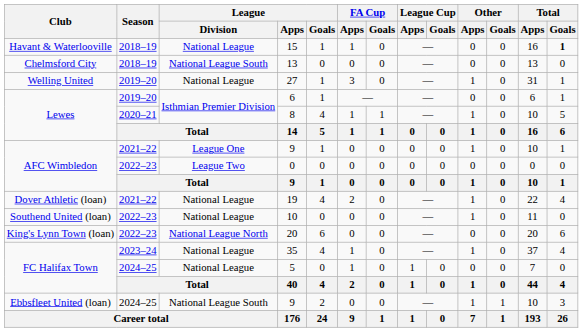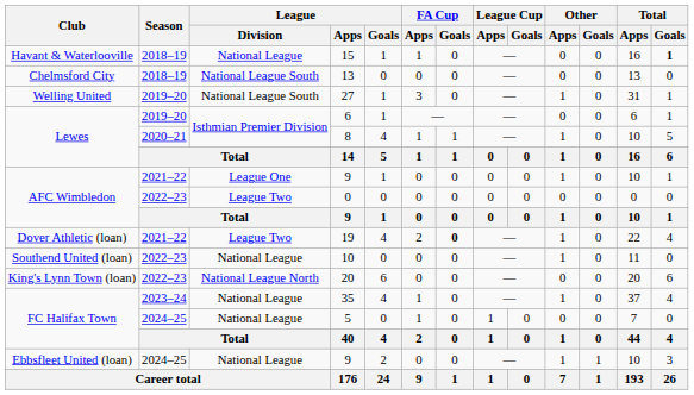 <table class="wikitable" style="text-align: center">
 <tr>
 <th rowspan="2">Club</th>
 <th rowspan="2">Season</th>
 <th colspan="3">League</th>
 <th colspan="2"><a href='#'>FA Cup</a></th>
 <th colspan="2">League Cup</th>
 <th colspan="2">Other</th>
 <th colspan="2">Total</th>
 </tr>
 <tr>
 <th>Division</th>
 <th>Apps</th>
 <th>Goals</th>
 <th>Apps</th>
 <th>Goals</th>
 <th>Apps</th>
 <th>Goals</th>
 <th>Apps</th>
 <th>Goals</th>
 <th>Apps</th>
 <th>Goals</th>
 </tr>
 <tr>
 <td><a href='#'>Havant & Waterlooville</a></td>
 <td><a href='#'>2018–19</a></td>
 <td><a href='#'>National League</a></td>
 <td>15</td>
 <td>1</td>
 <td>1</td>
 <td>0</td>
 <td colspan="2">—</td>
 <td>0</td>
 <td>0</td>
 <td>16</td>
 <td><strong>1</strong></td>
 </tr>
 <tr>
 <td><a href='#'>Chelmsford City</a></td>
 <td><a href='#'>2018–19</a></td>
 <td><a href='#'>National League South</a></td>
 <td>13</td>
 <td>0</td>
 <td>0</td>
 <td>0</td>
 <td colspan="2">—</td>
 <td>0</td>
 <td>0</td>
 <td>13</td>
 <td>0</td>
 </tr>
 <tr>
 <td><a href='#'>Welling United</a></td>
 <td><a href='#'>2019–20</a></td>
-<td>National League</td>
+<td>National League South</td>
 <td>27</td>
 <td>1</td>
 <td>3</td>
 <td>0</td>
 <td colspan="2">—</td>
 <td>1</td>
 <td>0</td>
 <td>31</td>
 <td>1</td>
 </tr>
 <tr>
 <td rowspan="3"><a href='#'>Lewes</a></td>
 <td><a href='#'>2019–20</a></td>
 <td rowspan="2"><a href='#'>Isthmian Premier Division</a></td>
 <td>6</td>
 <td>1</td>
 <td colspan="2">—</td>
 <td colspan="2">—</td>
 <td>0</td>
 <td>0</td>
 <td>6</td>
 <td>1</td>
 </tr>
 <tr>
 <td><a href='#'>2020–21</a></td>
 <td>8</td>
 <td>4</td>
 <td>1</td>
 <td>1</td>
 <td colspan="2">—</td>
 <td>1</td>
 <td>0</td>
 <td>10</td>
 <td>5</td>
 </tr>
 <tr>
 <th colspan="2">Total</th>
 <th>14</th>
 <th>5</th>
 <th>1</th>
 <th>1</th>
 <th>0</th>
 <th>0</th>
 <th>1</th>
 <th>0</th>
 <th>16</th>
 <th>6</th>
 </tr>
 <tr>
 <td rowspan="3"><a href='#'>AFC Wimbledon</a></td>
 <td><a href='#'>2021–22</a></td>
 <td><a href='#'>League One</a></td>
 <td>9</td>
 <td>1</td>
 <td>0</td>
 <td>0</td>
 <td>0</td>
 <td>0</td>
 <td>1</td>
 <td>0</td>
 <td>10</td>
 <td>1</td>
 </tr>
 <tr>
 <td><a href='#'>2022–23</a></td>
 <td><a href='#'>League Two</a></td>
 <td>0</td>
 <td>0</td>
 <td>0</td>
 <td>0</td>
 <td>0</td>
 <td>0</td>
 <td>0</td>
 <td>0</td>
 <td>0</td>
 <td>0</td>
 </tr>
 <tr>
 <th colspan="2">Total</th>
 <th>9</th>
 <th>1</th>
 <th>0</th>
 <th>0</th>
 <th>0</th>
 <th>0</th>
 <th>1</th>
 <th>0</th>
 <th>10</th>
 <th>1</th>
 </tr>
 <tr>
 <td><a href='#'>Dover Athletic</a> (loan)</td>
 <td><a href='#'>2021–22</a></td>
-<td>National League</td>
+<td><a href='#'>League Two</a></td>
 <td>19</td>
 <td>4</td>
 <td>2</td>
-<td>0</td>
+<td><strong>0</strong></td>
 <td colspan="2">—</td>
 <td>1</td>
 <td>0</td>
 <td>22</td>
 <td>4</td>
 </tr>
 <tr>
 <td><a href='#'>Southend United</a> (loan)</td>
 <td><a href='#'>2022–23</a></td>
 <td>National League</td>
 <td>10</td>
 <td>0</td>
 <td>0</td>
 <td>0</td>
 <td colspan="2">—</td>
 <td>1</td>
 <td>0</td>
 <td>11</td>
 <td>0</td>
 </tr>
 <tr>
 <td><a href='#'>King's Lynn Town</a> (loan)</td>
 <td><a href='#'>2022–23</a></td>
 <td><a href='#'>National League North</a></td>
 <td>20</td>
 <td>6</td>
 <td>0</td>
 <td>0</td>
 <td colspan="2">—</td>
 <td>0</td>
 <td>0</td>
 <td>20</td>
 <td>6</td>
 </tr>
 <tr>
 <td rowspan="3"><a href='#'>FC Halifax Town</a></td>
 <td><a href='#'>2023–24</a></td>
 <td>National League</td>
 <td>35</td>
 <td>4</td>
 <td>1</td>
 <td>0</td>
 <td colspan="2">—</td>
 <td>1</td>
 <td>0</td>
 <td>37</td>
 <td>4</td>
 </tr>
 <tr>
 <td><a href='#'>2024–25</a></td>
 <td>National League</td>
 <td>5</td>
 <td>0</td>
 <td>1</td>
 <td>0</td>
 <td>1</td>
 <td>0</td>
 <td>0</td>
 <td>0</td>
 <td>7</td>
 <td>0</td>
 </tr>
 <tr>
 <th colspan="2">Total</th>
 <th>40</th>
 <th>4</th>
 <th>2</th>
 <th>0</th>
 <th>1</th>
 <th>0</th>
 <th>1</th>
 <th>0</th>
 <th>44</th>
 <th>4</th>
 </tr>
 <tr>
 <td><a href='#'>Ebbsfleet United</a> (loan)</td>
 <td>2024–25</td>
-<td>National League South</td>
+<td>National League</td>
 <td>9</td>
 <td>2</td>
 <td>0</td>
 <td>0</td>
 <td colspan="2">—</td>
 <td>1</td>
 <td>1</td>
 <td>10</td>
 <td>3</td>
 </tr>
 <tr>
 <th colspan="3">Career total</th>
 <th>176</th>
 <th>24</th>
 <th>9</th>
 <th>1</th>
 <th>1</th>
 <th>0</th>
 <th>7</th>
 <th>1</th>
 <th>193</th>
 <th>26</th>
 </tr>
 </table>
